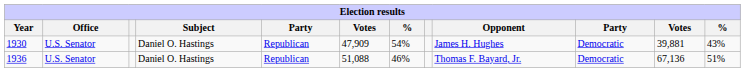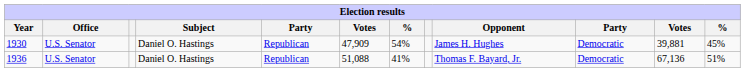 <table class=wikitable style="width: 94%" style="text-align: center;" align="center">
 <tr bgcolor=#cccccc>
 <th colspan=13 style="background: #ccccff;">Election results</th>
 </tr>
 <tr>
 <th><strong>Year</strong></th>
 <th><strong>Office</strong></th>
 <th></th>
 <th><strong>Subject</strong></th>
 <th><strong>Party</strong></th>
 <th><strong>Votes</strong></th>
 <th><strong>%</strong></th>
 <th></th>
 <th><strong>Opponent</strong></th>
 <th><strong>Party</strong></th>
 <th><strong>Votes</strong></th>
 <th><strong>%</strong></th>
 </tr>
 <tr>
 <td><a href='#'>1930</a></td>
 <td><a href='#'>U.S. Senator</a></td>
 <td></td>
 <td>Daniel O. Hastings</td>
 <td><a href='#'>Republican</a></td>
 <td>47,909</td>
 <td>54%</td>
 <td></td>
 <td><a href='#'>James H. Hughes</a></td>
 <td><a href='#'>Democratic</a></td>
 <td>39,881</td>
-<td>43%</td>
+<td>45%</td>
 </tr>
 <tr>
 <td><a href='#'>1936</a></td>
 <td><a href='#'>U.S. Senator</a></td>
 <td></td>
 <td>Daniel O. Hastings</td>
 <td><a href='#'>Republican</a></td>
 <td>51,088</td>
-<td>46%</td>
+<td>41%</td>
 <td></td>
 <td><a href='#'>Thomas F. Bayard, Jr.</a></td>
 <td><a href='#'>Democratic</a></td>
 <td>67,136</td>
 <td>51%</td>
 </tr>
 </table>
